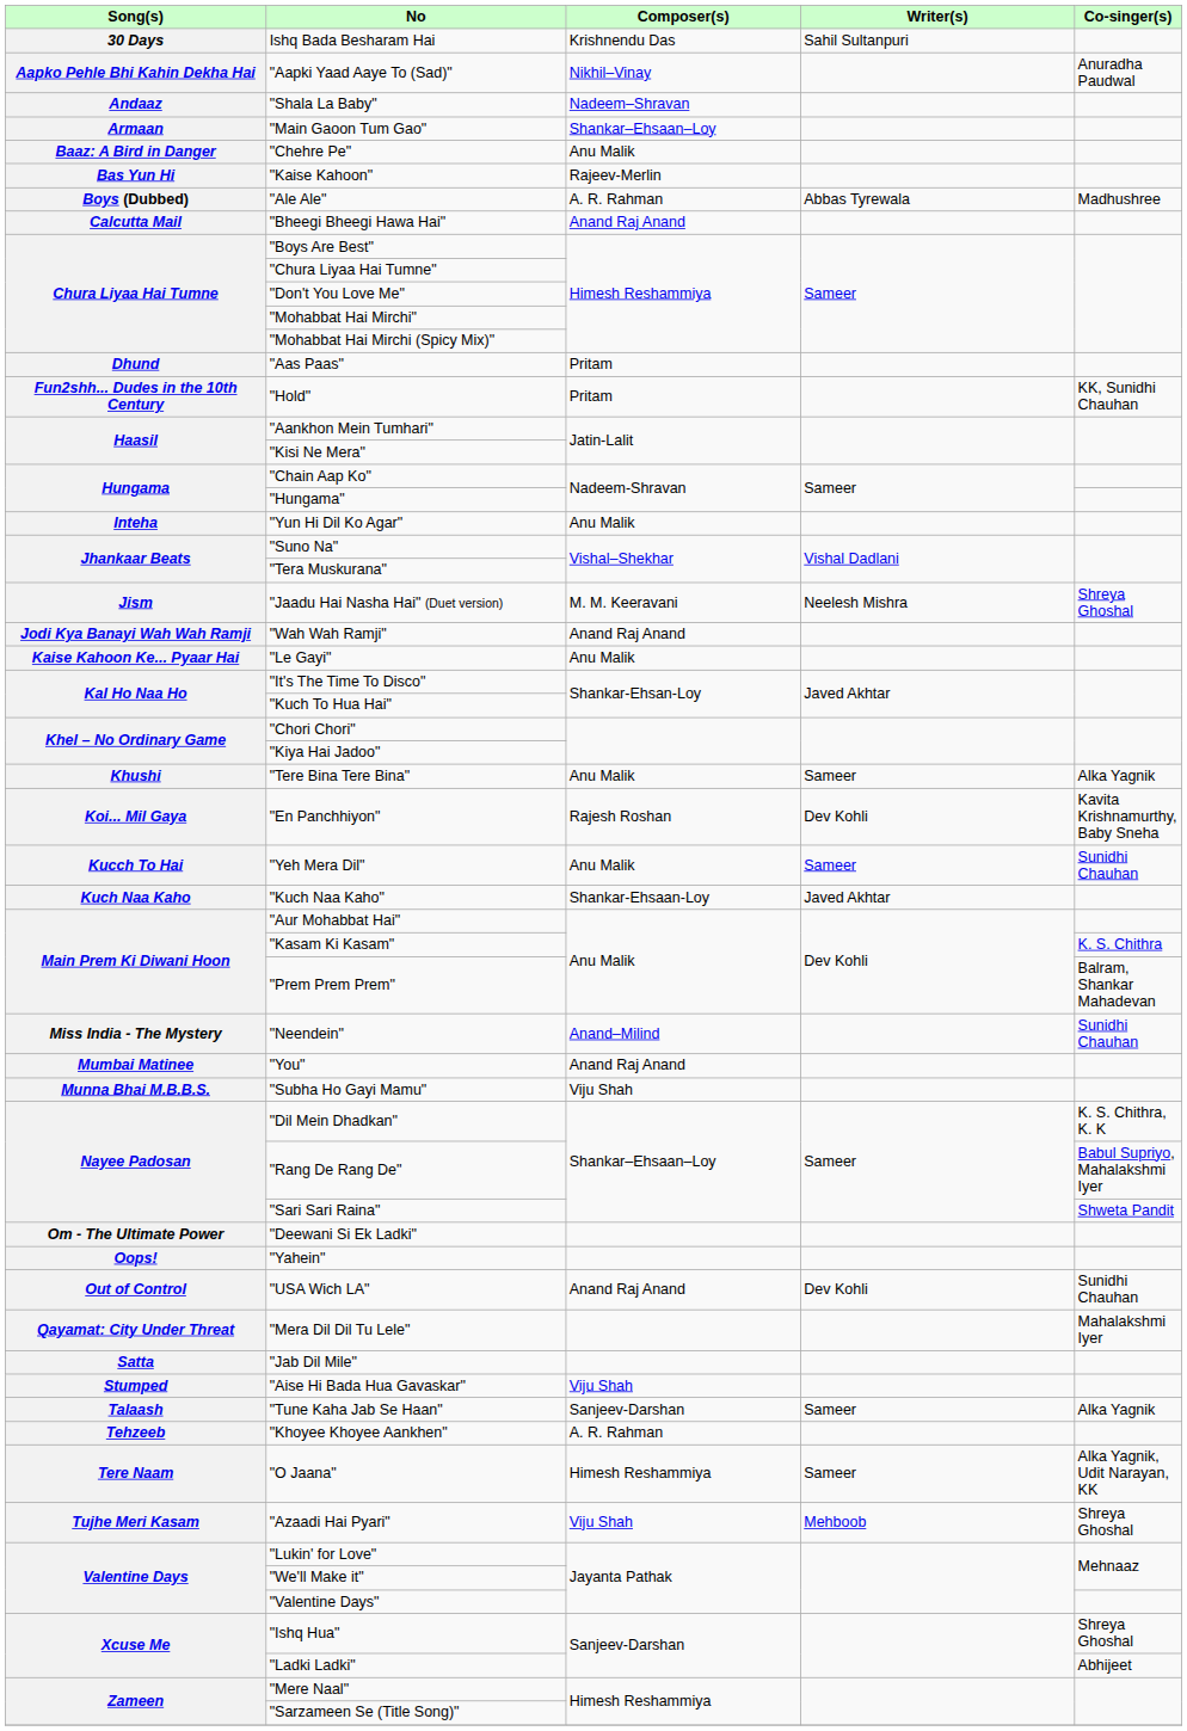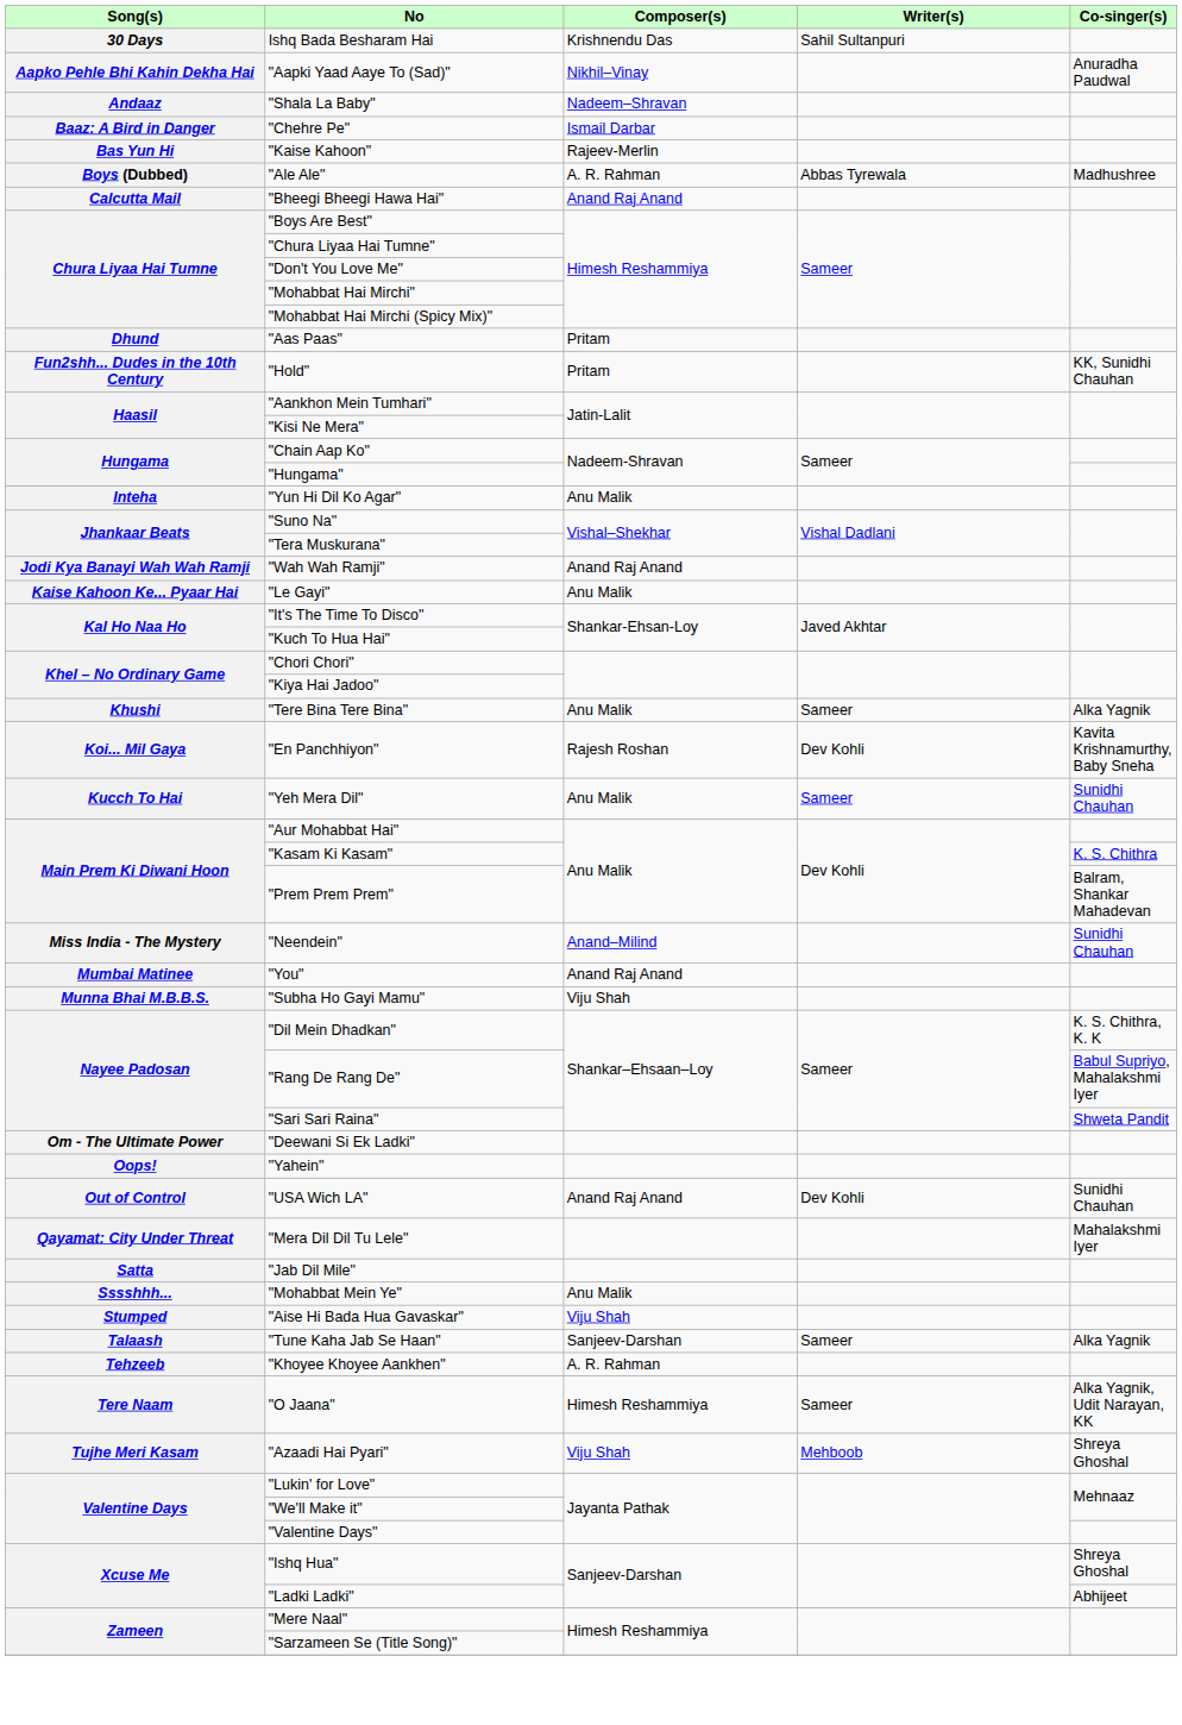 <table class="wikitable plainrowheaders" style="width:100%;" textcolor:#000;">
 <tr style="background:#cfc; text-align:center;">
 <td scope="col" style="width:20%;"><strong>Song(s)</strong></td>
 <td scope="col" style="width:23%;"><strong>No</strong></td>
 <td scope="col" style="width:18%;"><strong>Composer(s)</strong></td>
 <td scope="col" style="width:21%;"><strong>Writer(s)</strong></td>
 <td scope="col" style="width:1%;"><strong>Co-singer(s)</strong></td>
 </tr>
 <tr>
 <th><em>30 Days</em></th>
 <td>Ishq Bada Besharam Hai</td>
 <td>Krishnendu Das</td>
 <td>Sahil Sultanpuri</td>
 <td></td>
 </tr>
 <tr>
 <th scope="row"><em><a href='#'>Aapko Pehle Bhi Kahin Dekha Hai</a></em></th>
 <td>"Aapki Yaad Aaye To (Sad)"</td>
 <td><a href='#'>Nikhil–Vinay</a></td>
 <td></td>
 <td>Anuradha Paudwal</td>
 </tr>
 <tr>
 <th scope="row"><em><a href='#'>Andaaz</a></em></th>
 <td>"Shala La Baby"</td>
 <td><a href='#'>Nadeem–Shravan</a></td>
 <td></td>
 <td></td>
 </tr>
 <tr>
-<th scope="row"><em><a href='#'>Armaan</a></em></th>
-<td>"Main Gaoon Tum Gao"</td>
-<td><a href='#'>Shankar–Ehsaan–Loy</a></td>
-<td></td>
-<td></td>
-</tr>
-<tr>
 <th scope="row"><em><a href='#'>Baaz: A Bird in Danger</a></em></th>
 <td>"Chehre Pe"</td>
-<td>Anu Malik</td>
+<td><a href='#'>Ismail Darbar</a></td>
 <td></td>
 <td></td>
 </tr>
 <tr>
 <th scope="row"><em><a href='#'>Bas Yun Hi</a></em></th>
 <td>"Kaise Kahoon"</td>
 <td>Rajeev-Merlin</td>
 <td></td>
 <td></td>
 </tr>
 <tr>
 <th scope="row"><em><a href='#'>Boys</a></em> (Dubbed)</th>
 <td>"Ale Ale"</td>
 <td>A. R. Rahman</td>
 <td>Abbas Tyrewala</td>
 <td>Madhushree</td>
 </tr>
 <tr>
 <th scope="row"><em><a href='#'>Calcutta Mail</a></em></th>
 <td>"Bheegi Bheegi Hawa Hai"</td>
 <td><a href='#'>Anand Raj Anand</a></td>
 <td></td>
 <td></td>
 </tr>
 <tr>
 <th scope="row" rowspan=5><em><a href='#'>Chura Liyaa Hai Tumne</a></em></th>
 <td>"Boys Are Best"</td>
 <td rowspan=5><a href='#'>Himesh Reshammiya</a></td>
 <td rowspan=5><a href='#'>Sameer</a></td>
 <td rowspan=5></td>
 </tr>
 <tr>
 <td>"Chura Liyaa Hai Tumne"</td>
 </tr>
 <tr>
 <td>"Don't You Love Me"</td>
 </tr>
 <tr>
 <td>"Mohabbat Hai Mirchi"</td>
 </tr>
 <tr>
 <td>"Mohabbat Hai Mirchi (Spicy Mix)"</td>
 </tr>
 <tr>
 <th scope="row"><em><a href='#'>Dhund</a></em></th>
 <td>"Aas Paas"</td>
 <td>Pritam</td>
 <td></td>
 <td></td>
 </tr>
 <tr>
 <th scope="row"><em><a href='#'>Fun2shh... Dudes in the 10th Century</a></em></th>
 <td>"Hold"</td>
 <td>Pritam</td>
 <td></td>
 <td>KK, Sunidhi Chauhan</td>
 </tr>
 <tr>
 <th scope="row" rowspan=2><em><a href='#'>Haasil</a></em></th>
 <td>"Aankhon Mein Tumhari"</td>
 <td rowspan=2>Jatin-Lalit</td>
 <td rowspan=2></td>
 <td rowspan=2></td>
 </tr>
 <tr>
 <td>"Kisi Ne Mera"</td>
 </tr>
 <tr>
 <th rowspan=2><em><a href='#'>Hungama</a></em></th>
 <td>"Chain Aap Ko"</td>
 <td rowspan=2>Nadeem-Shravan</td>
 <td rowspan=2>Sameer</td>
 <td></td>
 </tr>
 <tr>
 <td>"Hungama"</td>
 <td></td>
 </tr>
 <tr>
 <th scope="row"><em><a href='#'>Inteha</a></em></th>
 <td>"Yun Hi Dil Ko Agar"</td>
 <td>Anu Malik</td>
 <td></td>
 <td></td>
 </tr>
 <tr>
 <th scope="row" rowspan=2><em><a href='#'>Jhankaar Beats</a></em></th>
 <td>"Suno Na"</td>
 <td rowspan=2><a href='#'>Vishal–Shekhar</a></td>
 <td rowspan=2><a href='#'>Vishal Dadlani</a></td>
 <td rowspan=2></td>
 </tr>
 <tr>
 <td>"Tera Muskurana"</td>
 </tr>
 <tr>
-<th scope="row"><em><a href='#'>Jism</a></em></th>
-<td>"Jaadu Hai Nasha Hai" <small>(Duet version)</small></td>
-<td>M. M. Keeravani</td>
-<td>Neelesh Mishra</td>
-<td><a href='#'>Shreya Ghoshal</a></td>
-</tr>
-<tr>
 <th scope="row"><em><a href='#'>Jodi Kya Banayi Wah Wah Ramji</a></em></th>
 <td>"Wah Wah Ramji"</td>
 <td>Anand Raj Anand</td>
 <td></td>
 <td></td>
 </tr>
 <tr>
 <th scope="row"><em><a href='#'>Kaise Kahoon Ke... Pyaar Hai</a></em></th>
 <td>"Le Gayi"</td>
 <td>Anu Malik</td>
 <td></td>
 <td></td>
 </tr>
 <tr>
 <th scope="row" rowspan=2><em><a href='#'>Kal Ho Naa Ho</a></em></th>
 <td>"It's The Time To Disco"</td>
 <td rowspan=2>Shankar-Ehsan-Loy</td>
 <td rowspan=2>Javed Akhtar</td>
 <td rowspan=2></td>
 </tr>
 <tr>
 <td>"Kuch To Hua Hai"</td>
 </tr>
 <tr>
 <th scope="row" rowspan=2><em><a href='#'>Khel – No Ordinary Game</a></em></th>
 <td>"Chori Chori"</td>
 <td rowspan=2></td>
 <td rowspan=2></td>
 <td rowspan=2></td>
 </tr>
 <tr>
 <td>"Kiya Hai Jadoo"</td>
 </tr>
 <tr>
 <th scope="row"><em><a href='#'>Khushi</a></em></th>
 <td>"Tere Bina Tere Bina"</td>
 <td>Anu Malik</td>
 <td>Sameer</td>
 <td>Alka Yagnik</td>
 </tr>
 <tr>
 <th scope="row"><em><a href='#'>Koi... Mil Gaya</a></em></th>
 <td>"En Panchhiyon"</td>
 <td>Rajesh Roshan</td>
 <td rowspan="1">Dev Kohli</td>
 <td>Kavita Krishnamurthy, Baby Sneha</td>
 </tr>
 <tr>
 <th scope="row"><em><a href='#'>Kucch To Hai</a></em></th>
 <td>"Yeh Mera Dil"</td>
 <td rowspan=1>Anu Malik</td>
 <td rowspan=1><a href='#'>Sameer</a></td>
 <td><a href='#'>Sunidhi Chauhan</a></td>
-</tr>
-<tr>
-<th scope="row"><em><a href='#'>Kuch Naa Kaho</a></em></th>
-<td>"Kuch Naa Kaho"</td>
-<td>Shankar-Ehsaan-Loy</td>
-<td>Javed Akhtar</td>
-<td></td>
 </tr>
 <tr>
 <th scope="row" rowspan=3><em><a href='#'>Main Prem Ki Diwani Hoon</a></em></th>
 <td>"Aur Mohabbat Hai"</td>
 <td rowspan=3>Anu Malik</td>
 <td rowspan=3>Dev Kohli</td>
 <td></td>
 </tr>
 <tr>
 <td>"Kasam Ki Kasam"</td>
 <td><a href='#'>K. S. Chithra</a></td>
 </tr>
 <tr>
 <td>"Prem Prem Prem"</td>
 <td>Balram, Shankar Mahadevan</td>
 </tr>
 <tr>
 <th scope="row"><em>Miss India - The Mystery</em></th>
 <td>"Neendein"</td>
 <td rowspan=1><a href='#'>Anand–Milind</a></td>
 <td rowspan=1></td>
 <td><a href='#'>Sunidhi Chauhan</a></td>
 </tr>
 <tr>
 <th scope="row"><em><a href='#'>Mumbai Matinee</a></em></th>
 <td>"You"</td>
 <td>Anand Raj Anand</td>
 <td></td>
 <td></td>
 </tr>
 <tr>
 <th scope="row"><em><a href='#'>Munna Bhai M.B.B.S.</a></em></th>
 <td>"Subha Ho Gayi Mamu"</td>
 <td>Viju Shah</td>
 <td></td>
 <td></td>
 </tr>
 <tr>
 <th scope="row" rowspan=3><em><a href='#'>Nayee Padosan</a></em></th>
 <td>"Dil Mein Dhadkan"</td>
 <td rowspan=3>Shankar–Ehsaan–Loy</td>
 <td rowspan=3>Sameer</td>
 <td>K. S. Chithra, K. K</td>
 </tr>
 <tr>
 <td>"Rang De Rang De"</td>
 <td><a href='#'>Babul Supriyo</a>, Mahalakshmi Iyer</td>
 </tr>
 <tr>
 <td>"Sari Sari Raina"</td>
 <td><a href='#'>Shweta Pandit</a></td>
 </tr>
 <tr>
 <th scope="row"><em>Om - The Ultimate Power</em></th>
 <td>"Deewani Si Ek Ladki"</td>
 <td></td>
 <td></td>
 <td></td>
 </tr>
 <tr>
 <th scope="row"><em><a href='#'>Oops!</a></em></th>
 <td>"Yahein"</td>
 <td></td>
 <td></td>
 <td></td>
 </tr>
 <tr>
 <th scope="row"><em><a href='#'>Out of Control</a></em></th>
 <td>"USA Wich LA"</td>
 <td>Anand Raj Anand</td>
 <td>Dev Kohli</td>
 <td rowspan="1">Sunidhi Chauhan</td>
 </tr>
 <tr>
 <th scope="row"><em><a href='#'>Qayamat: City Under Threat</a></em></th>
 <td>"Mera Dil Dil Tu Lele"</td>
 <td></td>
 <td></td>
 <td>Mahalakshmi Iyer</td>
 </tr>
 <tr>
 <th scope="row"><em><a href='#'>Satta</a></em></th>
 <td>"Jab Dil Mile"</td>
 <td></td>
 <td></td>
 <td></td>
 </tr>
 <tr>
+<th scope="row"><em><a href='#'>Sssshhh...</a></em></th>
+<td>"Mohabbat Mein Ye"</td>
+<td>Anu Malik</td>
+<td></td>
+<td></td>
+</tr>
+<tr>
 <th scope="row"><em><a href='#'>Stumped</a></em></th>
 <td>"Aise Hi Bada Hua Gavaskar"</td>
 <td><a href='#'>Viju Shah</a></td>
 <td></td>
 <td></td>
 </tr>
 <tr>
 <th scope="row"><em><a href='#'>Talaash</a></em></th>
 <td>"Tune Kaha Jab Se Haan"</td>
 <td>Sanjeev-Darshan</td>
 <td>Sameer</td>
 <td>Alka Yagnik</td>
 </tr>
 <tr>
 <th scope="row"><em><a href='#'>Tehzeeb</a></em></th>
 <td>"Khoyee Khoyee Aankhen"</td>
 <td>A. R. Rahman</td>
 <td></td>
 <td></td>
 </tr>
 <tr>
 <th scope="row"><em><a href='#'>Tere Naam</a></em></th>
 <td>"O Jaana"</td>
 <td>Himesh Reshammiya</td>
 <td>Sameer</td>
 <td>Alka Yagnik, Udit Narayan, KK</td>
 </tr>
 <tr>
 <th scope="row"><em><a href='#'>Tujhe Meri Kasam</a></em></th>
 <td>"Azaadi Hai Pyari"</td>
 <td><a href='#'>Viju Shah</a></td>
 <td><a href='#'>Mehboob</a></td>
 <td>Shreya Ghoshal</td>
 </tr>
 <tr>
 <th scope="row" rowspan=3><em><a href='#'>Valentine Days</a></em></th>
 <td>"Lukin' for Love"</td>
 <td rowspan=3>Jayanta Pathak</td>
 <td rowspan=3></td>
 <td rowspan=2>Mehnaaz</td>
 </tr>
 <tr>
 <td>"We'll Make it"</td>
 </tr>
 <tr>
 <td>"Valentine Days"</td>
 <td></td>
 </tr>
 <tr>
 <th scope="row" rowspan="2"><em><a href='#'>Xcuse Me</a></em></th>
 <td>"Ishq Hua"</td>
 <td rowspan=2>Sanjeev-Darshan</td>
 <td rowspan=2></td>
 <td>Shreya Ghoshal</td>
 </tr>
 <tr>
 <td>"Ladki Ladki"</td>
 <td>Abhijeet</td>
 </tr>
 <tr>
 <th scope="row" rowspan=2><em><a href='#'>Zameen</a></em></th>
 <td>"Mere Naal"</td>
 <td rowspan=2>Himesh Reshammiya</td>
 <td rowspan=2></td>
 <td rowspan=2></td>
 </tr>
 <tr>
 <td>"Sarzameen Se (Title Song)"</td>
 </tr>
 <tr>
 </tr>
 </table>
